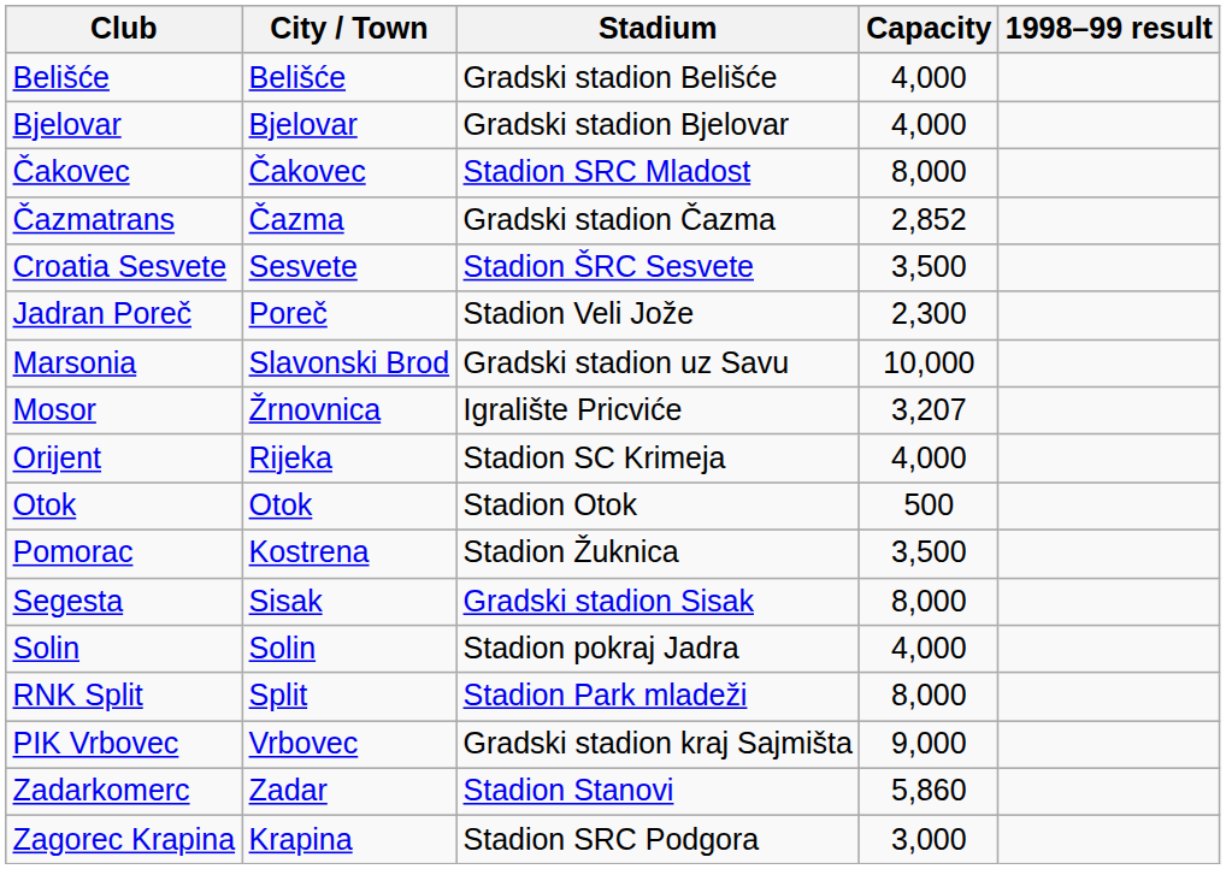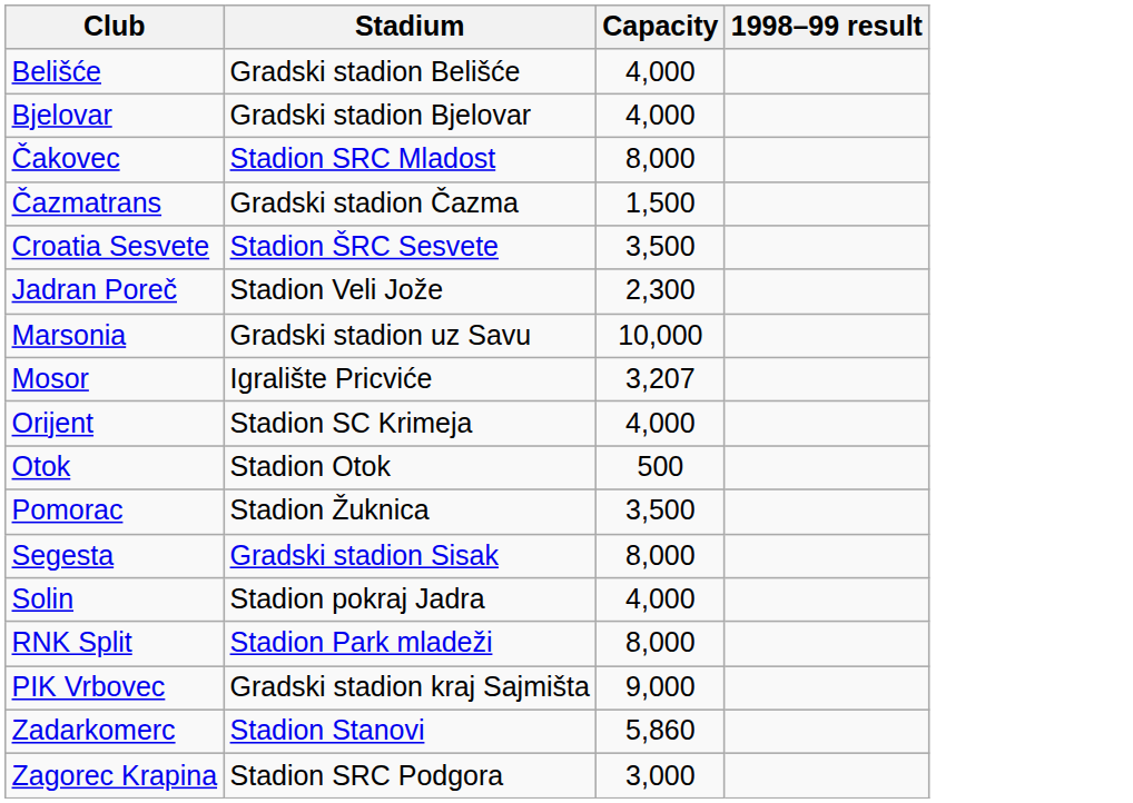 <table class="wikitable sortable">
 <tr>
 <th>Club</th>
-<th>City / Town</th>
 <th>Stadium</th>
 <th>Capacity</th>
 <th>1998–99 result</th>
 </tr>
 <tr>
-<td><a href='#'>Belišće</a></td>
 <td><a href='#'>Belišće</a></td>
 <td>Gradski stadion Belišće</td>
 <td align="center">4,000</td>
 <td align="center"></td>
 </tr>
 <tr>
 <td><a href='#'>Bjelovar</a></td>
-<td><a href='#'>Bjelovar</a></td>
 <td>Gradski stadion Bjelovar</td>
 <td align="center">4,000</td>
 <td align="center"></td>
 </tr>
 <tr>
-<td><a href='#'>Čakovec</a></td>
 <td><a href='#'>Čakovec</a></td>
 <td><a href='#'>Stadion SRC Mladost</a></td>
 <td align="center">8,000</td>
 <td align="center"></td>
 </tr>
 <tr>
 <td><a href='#'>Čazmatrans</a></td>
-<td><a href='#'>Čazma</a></td>
 <td>Gradski stadion Čazma</td>
-<td align="center">2,852</td>
+<td align="center">1,500</td>
 <td align="center"></td>
 </tr>
 <tr>
 <td><a href='#'>Croatia Sesvete</a></td>
-<td><a href='#'>Sesvete</a></td>
 <td><a href='#'>Stadion ŠRC Sesvete</a></td>
 <td align="center">3,500</td>
 <td align="center"></td>
 </tr>
 <tr>
 <td><a href='#'>Jadran Poreč</a></td>
-<td><a href='#'>Poreč</a></td>
 <td>Stadion Veli Jože</td>
 <td align="center">2,300</td>
 <td align="center"></td>
 </tr>
 <tr>
 <td><a href='#'>Marsonia</a></td>
-<td><a href='#'>Slavonski Brod</a></td>
 <td>Gradski stadion uz Savu</td>
 <td align="center">10,000</td>
 <td align="center"></td>
 </tr>
 <tr>
 <td><a href='#'>Mosor</a></td>
-<td><a href='#'>Žrnovnica</a></td>
 <td>Igralište Pricviće</td>
 <td align="center">3,207</td>
 <td align="center"></td>
 </tr>
 <tr>
 <td><a href='#'>Orijent</a></td>
-<td><a href='#'>Rijeka</a></td>
 <td>Stadion SC Krimeja</td>
 <td align="center">4,000</td>
 <td align="center"></td>
 </tr>
 <tr>
-<td><a href='#'>Otok</a></td>
 <td><a href='#'>Otok</a></td>
 <td>Stadion Otok</td>
 <td align="center">500</td>
 <td align="center"></td>
 </tr>
 <tr>
 <td><a href='#'>Pomorac</a></td>
-<td><a href='#'>Kostrena</a></td>
 <td>Stadion Žuknica</td>
 <td align="center">3,500</td>
 <td align="center"></td>
 </tr>
 <tr>
 <td><a href='#'>Segesta</a></td>
-<td><a href='#'>Sisak</a></td>
 <td><a href='#'>Gradski stadion Sisak</a></td>
 <td align="center">8,000</td>
 <td align="center"></td>
 </tr>
 <tr>
-<td><a href='#'>Solin</a></td>
 <td><a href='#'>Solin</a></td>
 <td>Stadion pokraj Jadra</td>
 <td align="center">4,000</td>
 <td align="center"></td>
 </tr>
 <tr>
 <td><a href='#'>RNK Split</a></td>
-<td><a href='#'>Split</a></td>
 <td><a href='#'>Stadion Park mladeži</a></td>
 <td align="center">8,000</td>
 <td align="center"></td>
 </tr>
 <tr>
 <td><a href='#'>PIK Vrbovec</a></td>
-<td><a href='#'>Vrbovec</a></td>
 <td>Gradski stadion kraj Sajmišta</td>
 <td align="center">9,000</td>
 <td align="center"></td>
 </tr>
 <tr>
 <td><a href='#'>Zadarkomerc</a></td>
-<td><a href='#'>Zadar</a></td>
 <td><a href='#'>Stadion Stanovi</a></td>
 <td align="center">5,860</td>
 <td align="center"></td>
 </tr>
 <tr>
 <td><a href='#'>Zagorec Krapina</a></td>
-<td><a href='#'>Krapina</a></td>
 <td>Stadion SRC Podgora</td>
 <td align="center">3,000</td>
 <td align="center"></td>
 </tr>
 </table>
